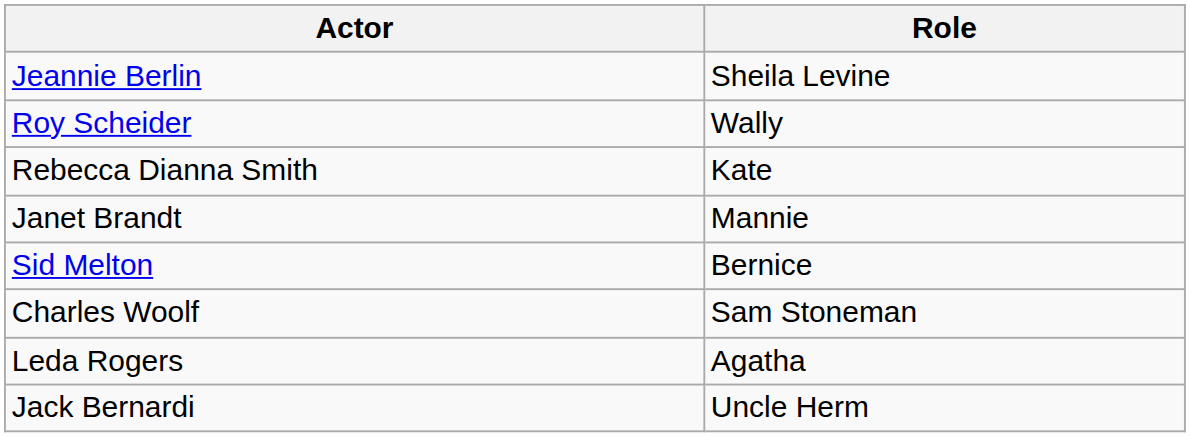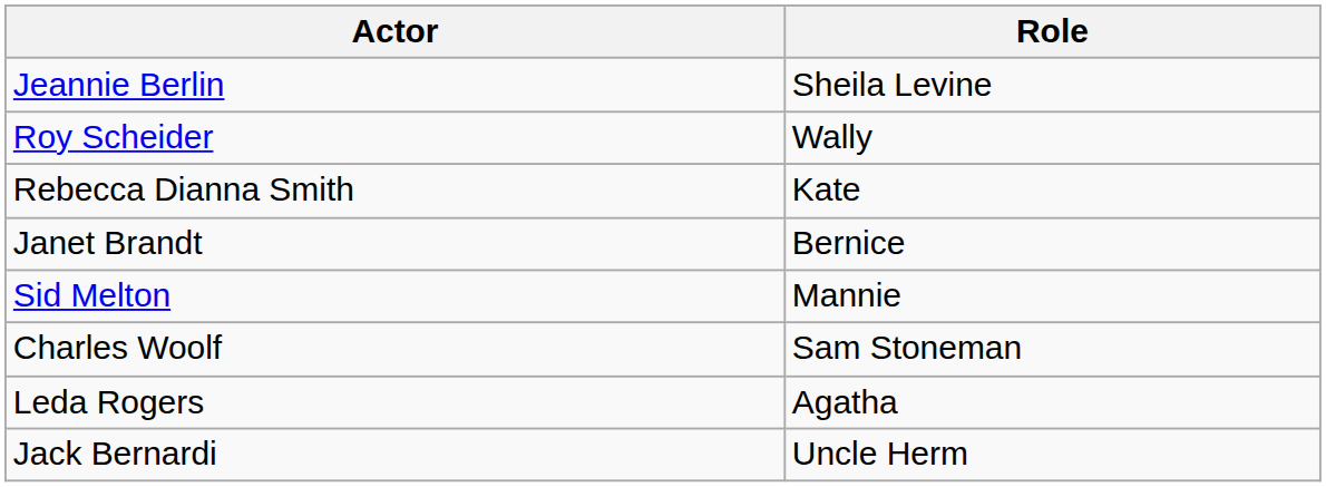 <table class="wikitable" width="50%">
 <tr bgcolor="#CCCCCC">
 <th>Actor</th>
 <th>Role</th>
 </tr>
 <tr>
 <td><a href='#'>Jeannie Berlin</a></td>
 <td>Sheila Levine</td>
 </tr>
 <tr>
 <td><a href='#'>Roy Scheider</a></td>
 <td>Wally</td>
 </tr>
 <tr>
 <td>Rebecca Dianna Smith</td>
 <td>Kate</td>
 </tr>
 <tr>
 <td>Janet Brandt</td>
-<td>Mannie</td>
+<td>Bernice</td>
 </tr>
 <tr>
 <td><a href='#'>Sid Melton</a></td>
-<td>Bernice</td>
+<td>Mannie</td>
 </tr>
 <tr>
 <td>Charles Woolf</td>
 <td>Sam Stoneman</td>
 </tr>
 <tr>
 <td>Leda Rogers</td>
 <td>Agatha</td>
 </tr>
 <tr>
 <td>Jack Bernardi</td>
 <td>Uncle Herm</td>
 </tr>
 </table>
